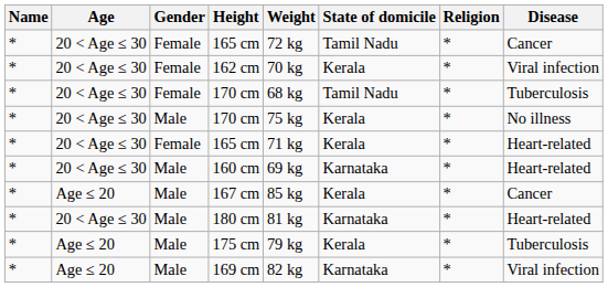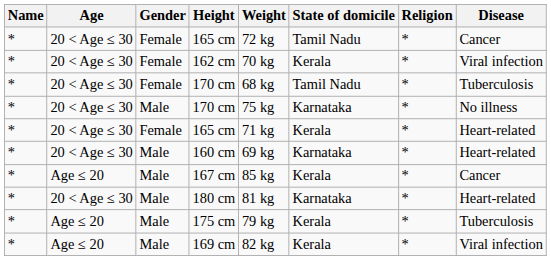 <table class="wikitable">
 <tr>
 <th>Name</th>
 <th>Age</th>
 <th>Gender</th>
 <th>Height</th>
 <th>Weight</th>
 <th>State of domicile</th>
 <th>Religion</th>
 <th>Disease</th>
 </tr>
 <tr>
 <td>*</td>
 <td>20 < Age ≤ 30</td>
 <td>Female</td>
 <td>165 cm</td>
 <td>72 kg</td>
 <td>Tamil Nadu</td>
 <td>*</td>
 <td>Cancer</td>
 </tr>
 <tr>
 <td>*</td>
 <td>20 < Age ≤ 30</td>
 <td>Female</td>
 <td>162 cm</td>
 <td>70 kg</td>
 <td>Kerala</td>
 <td>*</td>
 <td>Viral infection</td>
 </tr>
 <tr>
 <td>*</td>
 <td>20 < Age ≤ 30</td>
 <td>Female</td>
 <td>170 cm</td>
 <td>68 kg</td>
 <td>Tamil Nadu</td>
 <td>*</td>
 <td>Tuberculosis</td>
 </tr>
 <tr>
 <td>*</td>
 <td>20 < Age ≤ 30</td>
 <td>Male</td>
 <td>170 cm</td>
 <td>75 kg</td>
-<td>Kerala</td>
+<td>Karnataka</td>
 <td>*</td>
 <td>No illness</td>
 </tr>
 <tr>
 <td>*</td>
 <td>20 < Age ≤ 30</td>
 <td>Female</td>
 <td>165 cm</td>
 <td>71 kg</td>
 <td>Kerala</td>
 <td>*</td>
 <td>Heart-related</td>
 </tr>
 <tr>
 <td>*</td>
 <td>20 < Age ≤ 30</td>
 <td>Male</td>
 <td>160 cm</td>
 <td>69 kg</td>
 <td>Karnataka</td>
 <td>*</td>
 <td>Heart-related</td>
 </tr>
 <tr>
 <td>*</td>
 <td>Age ≤ 20</td>
 <td>Male</td>
 <td>167 cm</td>
 <td>85 kg</td>
 <td>Kerala</td>
 <td>*</td>
 <td>Cancer</td>
 </tr>
 <tr>
 <td>*</td>
 <td>20 < Age ≤ 30</td>
 <td>Male</td>
 <td>180 cm</td>
 <td>81 kg</td>
 <td>Karnataka</td>
 <td>*</td>
 <td>Heart-related</td>
 </tr>
 <tr>
 <td>*</td>
 <td>Age ≤ 20</td>
 <td>Male</td>
 <td>175 cm</td>
 <td>79 kg</td>
 <td>Kerala</td>
 <td>*</td>
 <td>Tuberculosis</td>
 </tr>
 <tr>
 <td>*</td>
 <td>Age ≤ 20</td>
 <td>Male</td>
 <td>169 cm</td>
 <td>82 kg</td>
-<td>Karnataka</td>
+<td>Kerala</td>
 <td>*</td>
 <td>Viral infection</td>
 </tr>
 </table>
